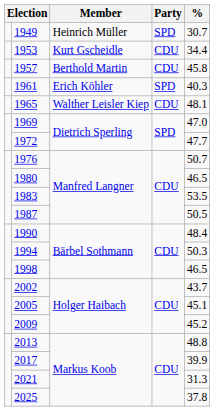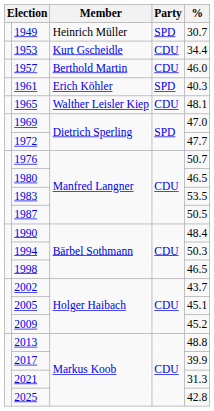 <table class=wikitable>
 <tr>
 <th colspan=2>Election</th>
 <th>Member</th>
 <th>Party</th>
 <th>%</th>
 </tr>
 <tr>
 <td bgcolor=></td>
 <td><a href='#'>1949</a></td>
 <td>Heinrich Müller</td>
 <td><a href='#'>SPD</a></td>
 <td align=right>30.7</td>
 </tr>
 <tr>
 <td bgcolor=></td>
 <td><a href='#'>1953</a></td>
 <td><a href='#'>Kurt Gscheidle</a></td>
 <td><a href='#'>CDU</a></td>
 <td align=right>34.4</td>
 </tr>
 <tr>
 <td bgcolor=></td>
 <td><a href='#'>1957</a></td>
 <td><a href='#'>Berthold Martin</a></td>
 <td><a href='#'>CDU</a></td>
-<td align=right>45.8</td>
+<td align=right>46.0</td>
 </tr>
 <tr>
 <td bgcolor=></td>
 <td><a href='#'>1961</a></td>
 <td><a href='#'>Erich Köhler</a></td>
 <td><a href='#'>SPD</a></td>
 <td align=right>40.3</td>
 </tr>
 <tr>
 <td bgcolor=></td>
 <td><a href='#'>1965</a></td>
 <td><a href='#'>Walther Leisler Kiep</a></td>
 <td><a href='#'>CDU</a></td>
 <td align=right>48.1</td>
 </tr>
 <tr>
 <td rowspan=2 bgcolor=></td>
 <td><a href='#'>1969</a></td>
 <td rowspan=2><a href='#'>Dietrich Sperling</a></td>
 <td rowspan=2><a href='#'>SPD</a></td>
 <td align=right>47.0</td>
 </tr>
 <tr>
 <td><a href='#'>1972</a></td>
 <td align=right>47.7</td>
 </tr>
 <tr>
 <td rowspan=4 bgcolor=></td>
 <td><a href='#'>1976</a></td>
 <td rowspan=4><a href='#'>Manfred Langner</a></td>
 <td rowspan=4><a href='#'>CDU</a></td>
 <td align=right>50.7</td>
 </tr>
 <tr>
 <td><a href='#'>1980</a></td>
 <td align=right>46.5</td>
 </tr>
 <tr>
 <td><a href='#'>1983</a></td>
 <td align=right>53.5</td>
 </tr>
 <tr>
 <td><a href='#'>1987</a></td>
 <td align=right>50.5</td>
 </tr>
 <tr>
 <td rowspan=3 bgcolor=></td>
 <td><a href='#'>1990</a></td>
 <td rowspan=3><a href='#'>Bärbel Sothmann</a></td>
 <td rowspan=3><a href='#'>CDU</a></td>
 <td align=right>48.4</td>
 </tr>
 <tr>
 <td><a href='#'>1994</a></td>
 <td align=right>50.3</td>
 </tr>
 <tr>
 <td><a href='#'>1998</a></td>
 <td align=right>46.5</td>
 </tr>
 <tr>
 <td rowspan=3 bgcolor=></td>
 <td><a href='#'>2002</a></td>
 <td rowspan=3><a href='#'>Holger Haibach</a></td>
 <td rowspan=3><a href='#'>CDU</a></td>
 <td align=right>43.7</td>
 </tr>
 <tr>
 <td><a href='#'>2005</a></td>
 <td align=right>45.1</td>
 </tr>
 <tr>
 <td><a href='#'>2009</a></td>
 <td align=right>45.2</td>
 </tr>
 <tr>
 <td rowspan=4 bgcolor=></td>
 <td><a href='#'>2013</a></td>
 <td rowspan=4><a href='#'>Markus Koob</a></td>
 <td rowspan=4><a href='#'>CDU</a></td>
 <td align=right>48.8</td>
 </tr>
 <tr>
 <td><a href='#'>2017</a></td>
 <td align=right>39.9</td>
 </tr>
 <tr>
 <td><a href='#'>2021</a></td>
 <td align=right>31.3</td>
 </tr>
 <tr>
 <td><a href='#'>2025</a></td>
-<td align=right>37.8</td>
+<td align=right>42.8</td>
 </tr>
 </table>
